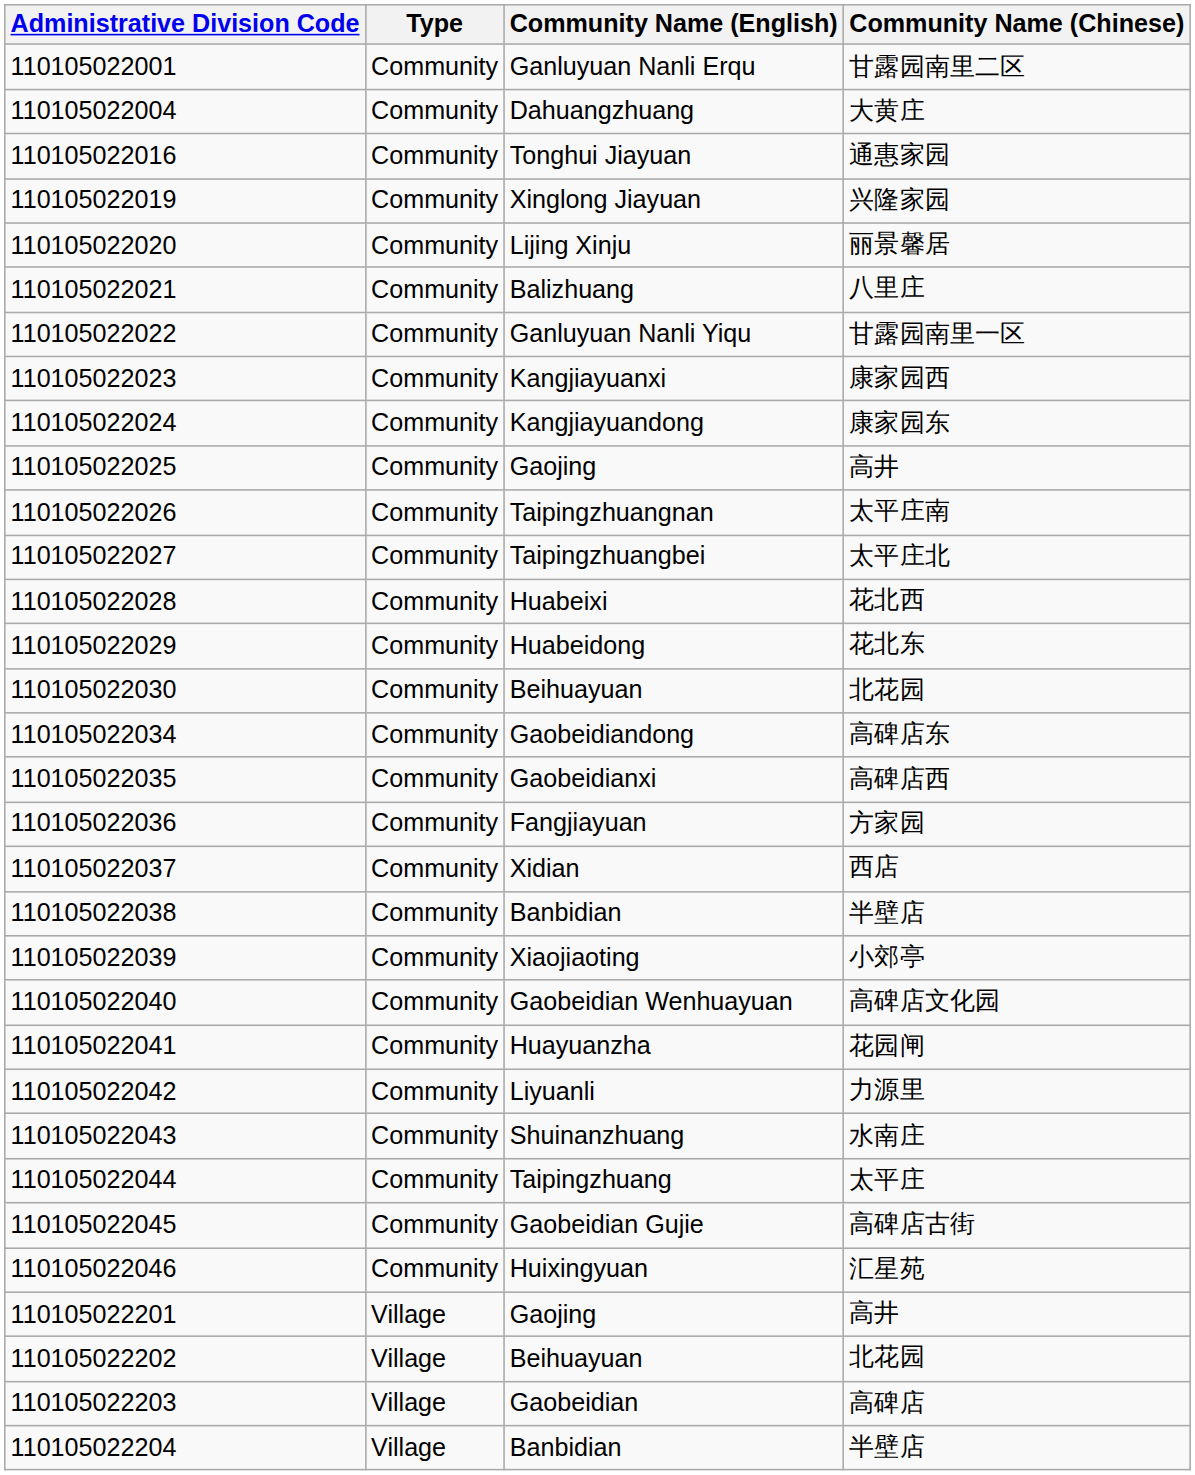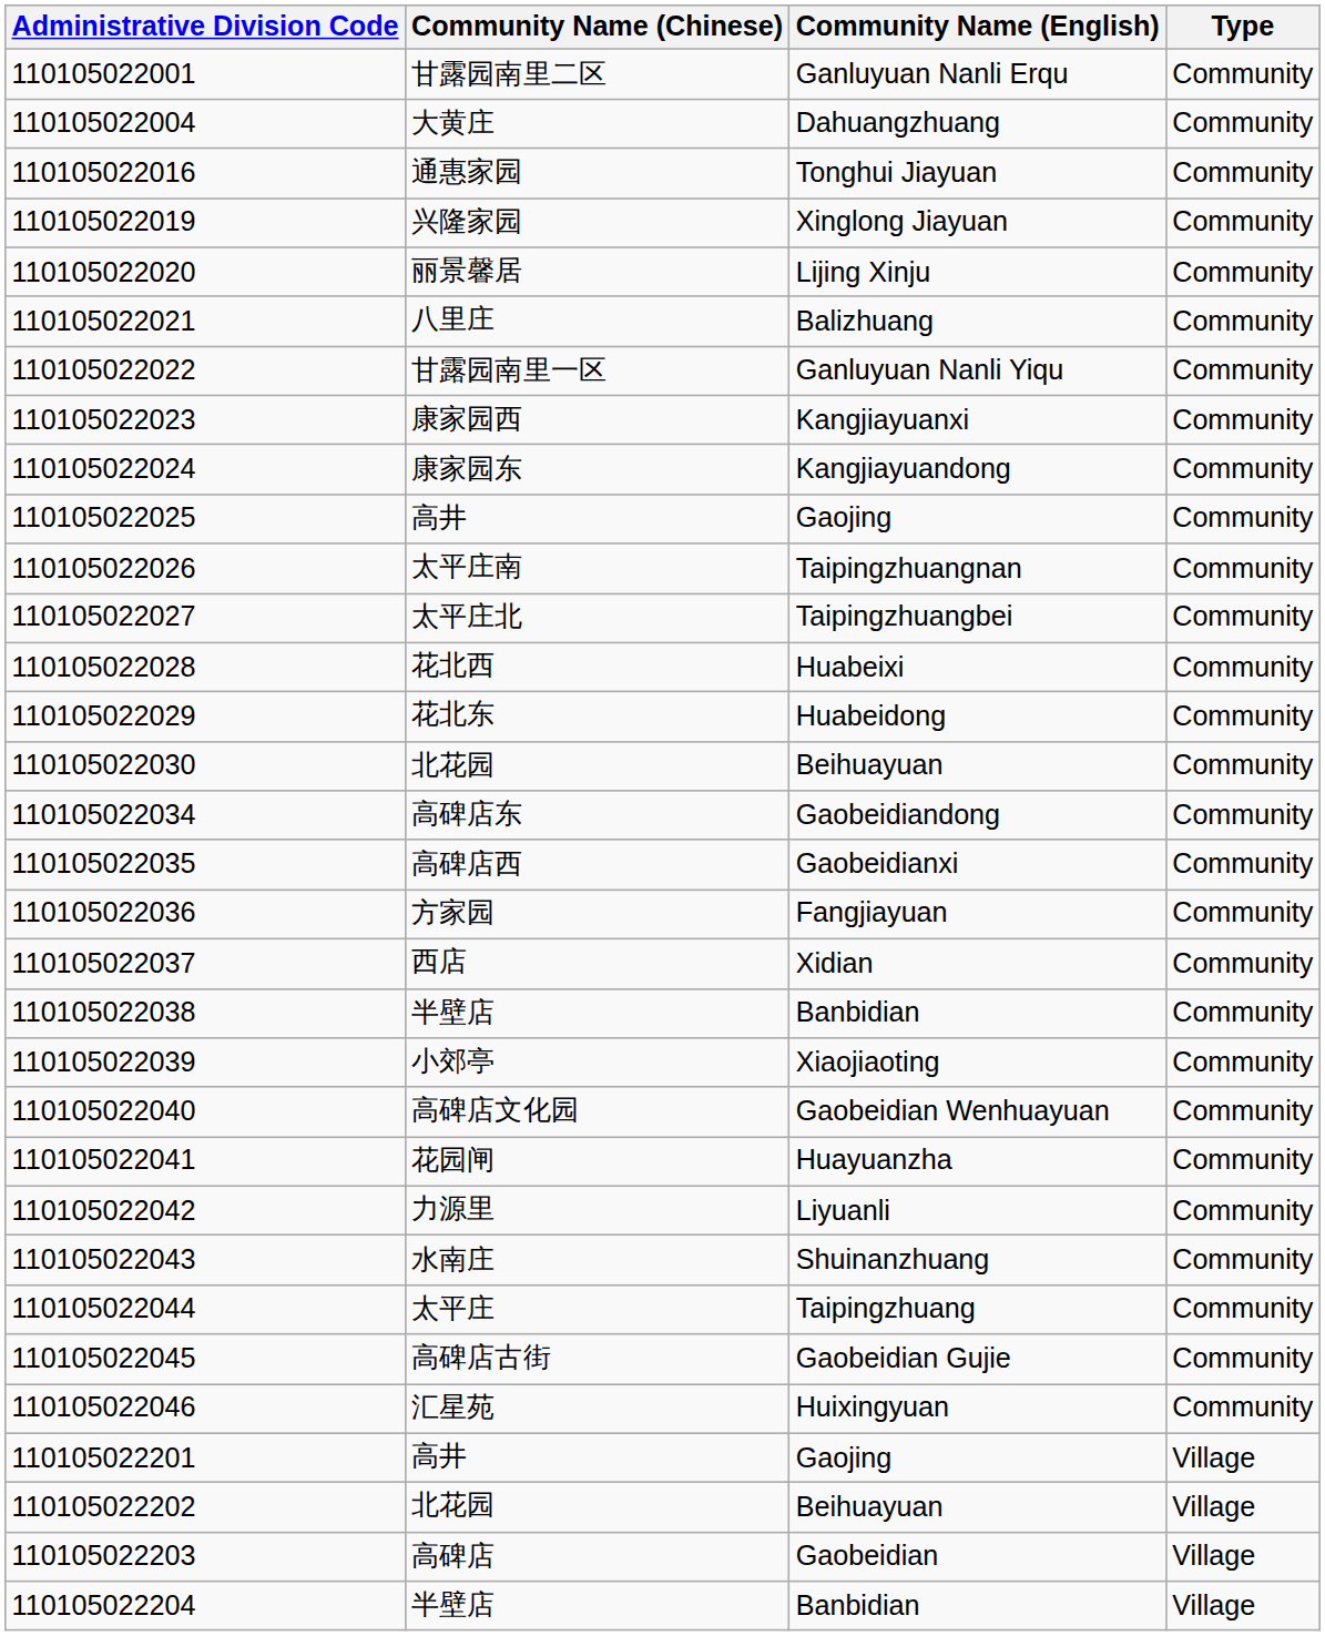 <table class="wikitable sortable">
 <tr>
 <th><a href='#'>Administrative Division Code</a></th>
+<th>Community Name (Chinese)</th>
+<th>Community Name (English)</th>
 <th>Type</th>
-<th>Community Name (English)</th>
-<th>Community Name (Chinese)</th>
 </tr>
 <tr>
 <td>110105022001</td>
+<td>甘露园南里二区</td>
+<td>Ganluyuan Nanli Erqu</td>
 <td>Community</td>
-<td>Ganluyuan Nanli Erqu</td>
-<td>甘露园南里二区</td>
 </tr>
 <tr>
 <td>110105022004</td>
+<td>大黄庄</td>
+<td>Dahuangzhuang</td>
 <td>Community</td>
-<td>Dahuangzhuang</td>
-<td>大黄庄</td>
 </tr>
 <tr>
 <td>110105022016</td>
+<td>通惠家园</td>
+<td>Tonghui Jiayuan</td>
 <td>Community</td>
-<td>Tonghui Jiayuan</td>
-<td>通惠家园</td>
 </tr>
 <tr>
 <td>110105022019</td>
+<td>兴隆家园</td>
+<td>Xinglong Jiayuan</td>
 <td>Community</td>
-<td>Xinglong Jiayuan</td>
-<td>兴隆家园</td>
 </tr>
 <tr>
 <td>110105022020</td>
+<td>丽景馨居</td>
+<td>Lijing Xinju</td>
 <td>Community</td>
-<td>Lijing Xinju</td>
-<td>丽景馨居</td>
 </tr>
 <tr>
 <td>110105022021</td>
+<td>八里庄</td>
+<td>Balizhuang</td>
 <td>Community</td>
-<td>Balizhuang</td>
-<td>八里庄</td>
 </tr>
 <tr>
 <td>110105022022</td>
+<td>甘露园南里一区</td>
+<td>Ganluyuan Nanli Yiqu</td>
 <td>Community</td>
-<td>Ganluyuan Nanli Yiqu</td>
-<td>甘露园南里一区</td>
 </tr>
 <tr>
 <td>110105022023</td>
+<td>康家园西</td>
+<td>Kangjiayuanxi</td>
 <td>Community</td>
-<td>Kangjiayuanxi</td>
-<td>康家园西</td>
 </tr>
 <tr>
 <td>110105022024</td>
+<td>康家园东</td>
+<td>Kangjiayuandong</td>
 <td>Community</td>
-<td>Kangjiayuandong</td>
-<td>康家园东</td>
 </tr>
 <tr>
 <td>110105022025</td>
+<td>高井</td>
+<td>Gaojing</td>
 <td>Community</td>
-<td>Gaojing</td>
-<td>高井</td>
 </tr>
 <tr>
 <td>110105022026</td>
+<td>太平庄南</td>
+<td>Taipingzhuangnan</td>
 <td>Community</td>
-<td>Taipingzhuangnan</td>
-<td>太平庄南</td>
 </tr>
 <tr>
 <td>110105022027</td>
+<td>太平庄北</td>
+<td>Taipingzhuangbei</td>
 <td>Community</td>
-<td>Taipingzhuangbei</td>
-<td>太平庄北</td>
 </tr>
 <tr>
 <td>110105022028</td>
+<td>花北西</td>
+<td>Huabeixi</td>
 <td>Community</td>
-<td>Huabeixi</td>
-<td>花北西</td>
 </tr>
 <tr>
 <td>110105022029</td>
+<td>花北东</td>
+<td>Huabeidong</td>
 <td>Community</td>
-<td>Huabeidong</td>
-<td>花北东</td>
 </tr>
 <tr>
 <td>110105022030</td>
+<td>北花园</td>
+<td>Beihuayuan</td>
 <td>Community</td>
-<td>Beihuayuan</td>
-<td>北花园</td>
 </tr>
 <tr>
 <td>110105022034</td>
+<td>高碑店东</td>
+<td>Gaobeidiandong</td>
 <td>Community</td>
-<td>Gaobeidiandong</td>
-<td>高碑店东</td>
 </tr>
 <tr>
 <td>110105022035</td>
+<td>高碑店西</td>
+<td>Gaobeidianxi</td>
 <td>Community</td>
-<td>Gaobeidianxi</td>
-<td>高碑店西</td>
 </tr>
 <tr>
 <td>110105022036</td>
+<td>方家园</td>
+<td>Fangjiayuan</td>
 <td>Community</td>
-<td>Fangjiayuan</td>
-<td>方家园</td>
 </tr>
 <tr>
 <td>110105022037</td>
+<td>西店</td>
+<td>Xidian</td>
 <td>Community</td>
-<td>Xidian</td>
-<td>西店</td>
 </tr>
 <tr>
 <td>110105022038</td>
+<td>半壁店</td>
+<td>Banbidian</td>
 <td>Community</td>
-<td>Banbidian</td>
-<td>半壁店</td>
 </tr>
 <tr>
 <td>110105022039</td>
+<td>小郊亭</td>
+<td>Xiaojiaoting</td>
 <td>Community</td>
-<td>Xiaojiaoting</td>
-<td>小郊亭</td>
 </tr>
 <tr>
 <td>110105022040</td>
+<td>高碑店文化园</td>
+<td>Gaobeidian Wenhuayuan</td>
 <td>Community</td>
-<td>Gaobeidian Wenhuayuan</td>
-<td>高碑店文化园</td>
 </tr>
 <tr>
 <td>110105022041</td>
+<td>花园闸</td>
+<td>Huayuanzha</td>
 <td>Community</td>
-<td>Huayuanzha</td>
-<td>花园闸</td>
 </tr>
 <tr>
 <td>110105022042</td>
+<td>力源里</td>
+<td>Liyuanli</td>
 <td>Community</td>
-<td>Liyuanli</td>
-<td>力源里</td>
 </tr>
 <tr>
 <td>110105022043</td>
+<td>水南庄</td>
+<td>Shuinanzhuang</td>
 <td>Community</td>
-<td>Shuinanzhuang</td>
-<td>水南庄</td>
 </tr>
 <tr>
 <td>110105022044</td>
+<td>太平庄</td>
+<td>Taipingzhuang</td>
 <td>Community</td>
-<td>Taipingzhuang</td>
-<td>太平庄</td>
 </tr>
 <tr>
 <td>110105022045</td>
+<td>高碑店古街</td>
+<td>Gaobeidian Gujie</td>
 <td>Community</td>
-<td>Gaobeidian Gujie</td>
-<td>高碑店古街</td>
 </tr>
 <tr>
 <td>110105022046</td>
+<td>汇星苑</td>
+<td>Huixingyuan</td>
 <td>Community</td>
-<td>Huixingyuan</td>
-<td>汇星苑</td>
 </tr>
 <tr>
 <td>110105022201</td>
+<td>高井</td>
+<td>Gaojing</td>
 <td>Village</td>
-<td>Gaojing</td>
-<td>高井</td>
 </tr>
 <tr>
 <td>110105022202</td>
+<td>北花园</td>
+<td>Beihuayuan</td>
 <td>Village</td>
-<td>Beihuayuan</td>
-<td>北花园</td>
 </tr>
 <tr>
 <td>110105022203</td>
+<td>高碑店</td>
+<td>Gaobeidian</td>
 <td>Village</td>
-<td>Gaobeidian</td>
-<td>高碑店</td>
 </tr>
 <tr>
 <td>110105022204</td>
+<td>半壁店</td>
+<td>Banbidian</td>
 <td>Village</td>
-<td>Banbidian</td>
-<td>半壁店</td>
 </tr>
 </table>
